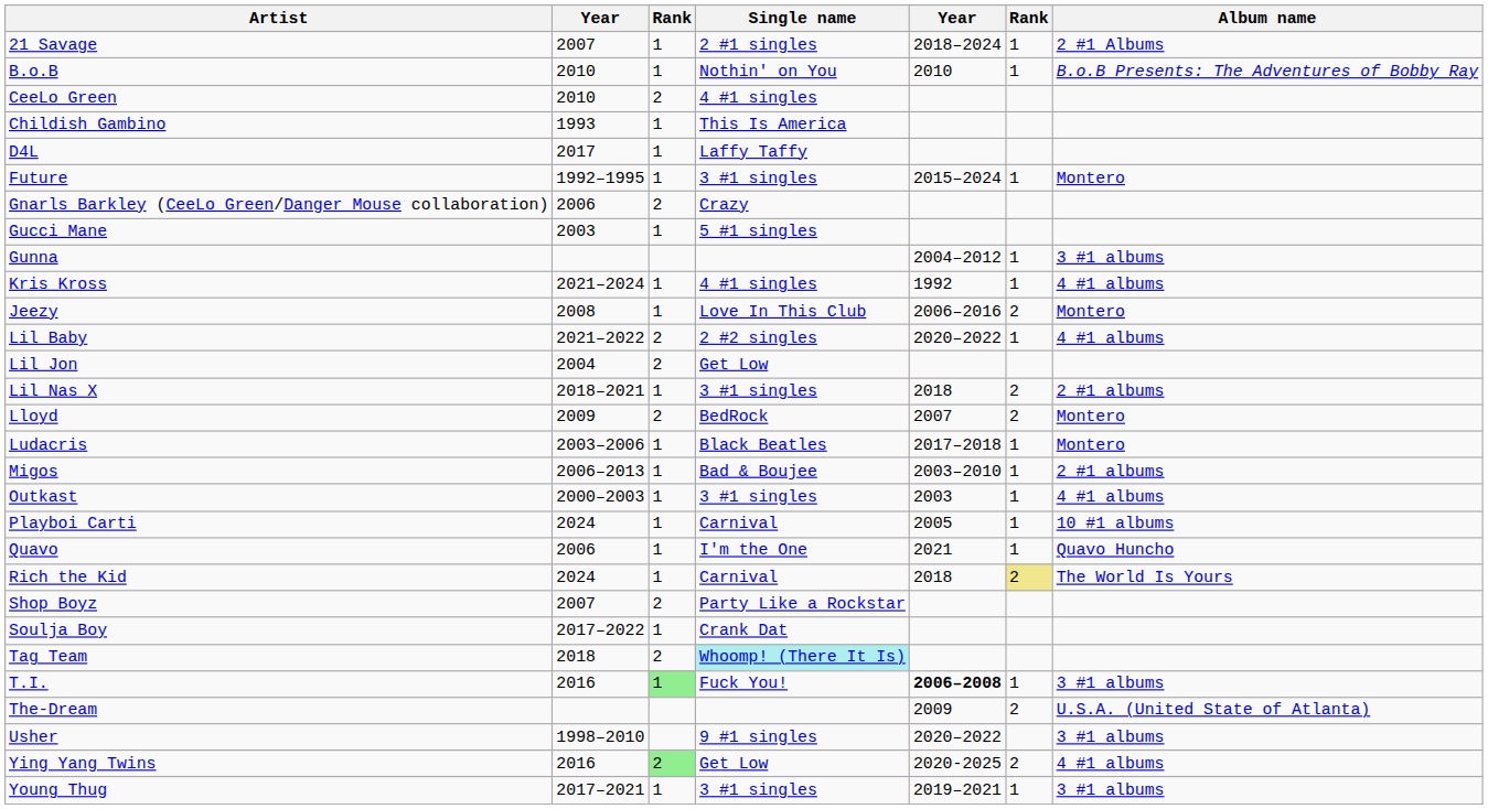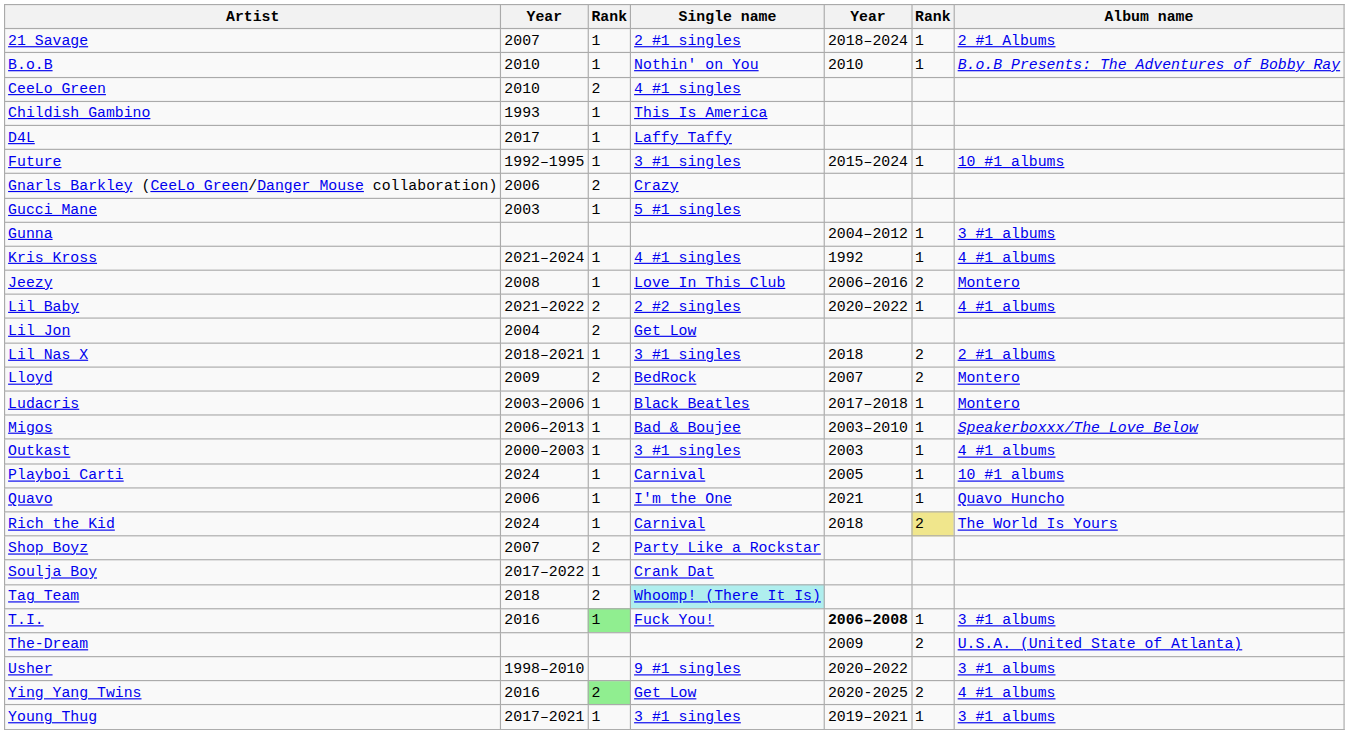 <table class="wikitable sortable">
 <tr>
 <th>Artist</th>
 <th>Year</th>
 <th>Rank</th>
 <th>Single name</th>
 <th>Year</th>
 <th>Rank</th>
 <th>Album name</th>
 </tr>
 <tr>
 <td><a href='#'>21 Savage</a></td>
 <td>2007</td>
 <td>1</td>
 <td><a href='#'>2 #1 singles</a></td>
 <td>2018–2024</td>
 <td>1</td>
 <td><a href='#'>2 #1 Albums</a><em></td>
 </tr>
 <tr>
 <td><a href='#'>B.o.B</a></td>
 <td>2010</td>
 <td>1</td>
 <td><a href='#'>Nothin' on You</a></td>
 <td>2010</td>
 <td>1</td>
 <td><em><a href='#'>B.o.B Presents: The Adventures of Bobby Ray</a></em></td>
 </tr>
 <tr>
 <td><a href='#'>CeeLo Green</a></td>
 <td>2010</td>
 <td>2</td>
 <td><a href='#'>4 #1 singles</a></td>
 <td></td>
 <td></td>
 <td></td>
 </tr>
 <tr>
 <td><a href='#'>Childish Gambino</a></td>
 <td>1993</td>
 <td>1</td>
 <td><a href='#'>This Is America</a></td>
 <td></td>
 <td></td>
 <td></td>
 </tr>
 <tr>
 <td><a href='#'>D4L</a></td>
 <td>2017</td>
 <td>1</td>
 <td><a href='#'>Laffy Taffy</a></td>
 <td></td>
 <td></td>
 <td></td>
 </tr>
 <tr>
 <td><a href='#'>Future</a></td>
 <td>1992–1995</td>
 <td>1</td>
 <td><a href='#'>3 #1 singles</a></td>
 <td>2015–2024</td>
 <td>1</td>
-<td><a href='#'>Montero</a></td>
+<td><a href='#'>10 #1 albums</a></td>
 </tr>
 <tr>
 <td><a href='#'>Gnarls Barkley</a> (<a href='#'>CeeLo Green</a>/<a href='#'>Danger Mouse</a> collaboration)</td>
 <td>2006</td>
 <td>2</td>
 <td><a href='#'>Crazy</a></td>
 <td></td>
 <td></td>
 <td></td>
 </tr>
 <tr>
 <td><a href='#'>Gucci Mane</a></td>
 <td>2003</td>
 <td>1</td>
 <td><a href='#'>5 #1 singles</a></td>
 <td></td>
 <td></td>
 <td></td>
 </tr>
 <tr>
 <td><a href='#'>Gunna</a></td>
 <td></td>
 <td></td>
 <td></td>
 <td>2004–2012</td>
 <td>1</td>
 <td><a href='#'>3 #1 albums</a></td>
 </tr>
 <tr>
 <td><a href='#'>Kris Kross</a></td>
 <td>2021–2024</td>
 <td>1</td>
 <td><a href='#'>4 #1 singles</a></td>
 <td>1992</td>
 <td>1</td>
 <td><a href='#'>4 #1 albums</a></td>
 </tr>
 <tr>
 <td><a href='#'>Jeezy</a></td>
 <td>2008</td>
 <td>1</td>
 <td><a href='#'>Love In This Club</a></td>
 <td>2006–2016</td>
 <td>2</td>
 <td><a href='#'>Montero</a></td>
 </tr>
 <tr>
 <td><a href='#'>Lil Baby</a></td>
 <td>2021–2022</td>
 <td>2</td>
 <td><a href='#'>2 #2 singles</a></td>
 <td>2020–2022</td>
 <td>1</td>
 <td><a href='#'>4 #1 albums</a></td>
 </tr>
 <tr>
 <td><a href='#'>Lil Jon</a></td>
 <td>2004</td>
 <td>2</td>
 <td><a href='#'>Get Low</a></td>
 <td></td>
 <td></td>
 <td></td>
 </tr>
 <tr>
 <td><a href='#'>Lil Nas X</a></td>
 <td>2018–2021</td>
 <td>1</td>
 <td><a href='#'>3 #1 singles</a></td>
 <td>2018</td>
 <td>2</td>
 <td><a href='#'> 2 #1 albums</a></td>
 </tr>
 <tr>
 <td><a href='#'>Lloyd</a></td>
 <td>2009</td>
 <td>2</td>
 <td><a href='#'>BedRock</a></td>
 <td>2007</td>
 <td>2</td>
 <td><a href='#'>Montero</a></td>
 </tr>
 <tr>
 <td><a href='#'>Ludacris</a></td>
 <td>2003–2006</td>
 <td>1</td>
 <td><a href='#'>Black Beatles</a></td>
 <td>2017–2018</td>
 <td>1</td>
 <td><a href='#'>Montero</a></td>
 </tr>
 <tr>
 <td><a href='#'>Migos</a></td>
 <td>2006–2013</td>
 <td>1</td>
 <td><a href='#'>Bad & Boujee</a></td>
 <td>2003–2010</td>
 <td>1</td>
-<td><a href='#'> 2 #1 albums</a></td>
+<td><em><a href='#'>Speakerboxxx/The Love Below</a></em></td>
 </tr>
 <tr>
 <td><a href='#'>Outkast</a></td>
 <td>2000–2003</td>
 <td>1</td>
 <td><a href='#'>3 #1 singles</a></td>
 <td>2003</td>
 <td>1</td>
 <td><a href='#'>4 #1 albums</a></td>
 </tr>
 <tr>
 <td><a href='#'>Playboi Carti</a></td>
 <td>2024</td>
 <td>1</td>
 <td><a href='#'> Carnival</a></td>
 <td>2005</td>
 <td>1</td>
 <td><a href='#'>10 #1 albums</a></td>
 </tr>
 <tr>
 <td><a href='#'>Quavo</a></td>
 <td>2006</td>
 <td>1</td>
 <td><a href='#'>I'm the One</a></td>
 <td>2021</td>
 <td>1</td>
 <td><a href='#'>Quavo Huncho</a></td>
 </tr>
 <tr>
 <td><a href='#'>Rich the Kid</a></td>
 <td>2024</td>
 <td>1</td>
 <td><a href='#'>Carnival</a></td>
 <td>2018</td>
 <td style="background: khaki;">2</td>
 <td><a href='#'>The World Is Yours</a></td>
 </tr>
 <tr>
 <td><a href='#'>Shop Boyz</a></td>
 <td>2007</td>
 <td>2</td>
 <td><a href='#'>Party Like a Rockstar</a></td>
 <td></td>
 <td></td>
 <td></td>
 </tr>
 <tr>
 <td><a href='#'>Soulja Boy</a></td>
 <td>2017–2022</td>
 <td>1</td>
 <td><a href='#'>Crank Dat</a></td>
 <td></td>
 <td></td>
 <td></td>
 </tr>
 <tr>
 <td><a href='#'>Tag Team</a></td>
 <td>2018</td>
 <td>2</td>
 <td style="background: paleturquoise;"><a href='#'>Whoomp! (There It Is)</a></td>
 <td></td>
 <td></td>
 <td></td>
 </tr>
 <tr>
 <td><a href='#'>T.I.</a></td>
 <td>2016</td>
 <td style="background: lightgreen;">1</td>
 <td><a href='#'>Fuck You!</a></td>
 <td><strong>2006–2008</strong></td>
 <td>1</td>
 <td><a href='#'>3 #1 albums</a></td>
 </tr>
 <tr>
 <td><a href='#'>The-Dream</a></td>
 <td></td>
 <td></td>
 <td></td>
 <td>2009</td>
 <td>2</td>
 <td></em><a href='#'>U.S.A. (United State of Atlanta)</a><em></td>
 </tr>
 <tr>
 <td><a href='#'>Usher</a></td>
 <td>1998–2010</td>
 <td></td>
 <td><a href='#'>9 #1 singles</a></td>
 <td>2020–2022</td>
 <td></td>
 <td><a href='#'>3 #1 albums</a></td>
 </tr>
 <tr>
 <td><a href='#'>Ying Yang Twins</a></td>
 <td>2016</td>
 <td style="background: lightgreen;">2</td>
 <td><a href='#'>Get Low</a></td>
 <td>2020-2025</td>
 <td>2</td>
 <td><a href='#'>4 #1 albums</a></td>
 </tr>
 <tr>
 <td><a href='#'>Young Thug</a></td>
 <td>2017–2021</td>
 <td>1</td>
 <td><a href='#'>3 #1 singles</a></td>
 <td>2019–2021</td>
 <td>1</td>
 <td><a href='#'>3 #1 albums</a></td>
 </tr>
 </table>
